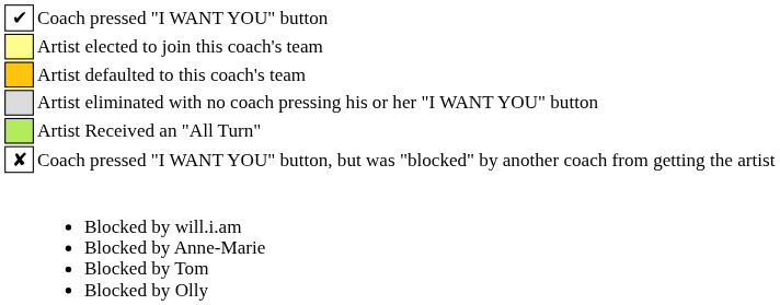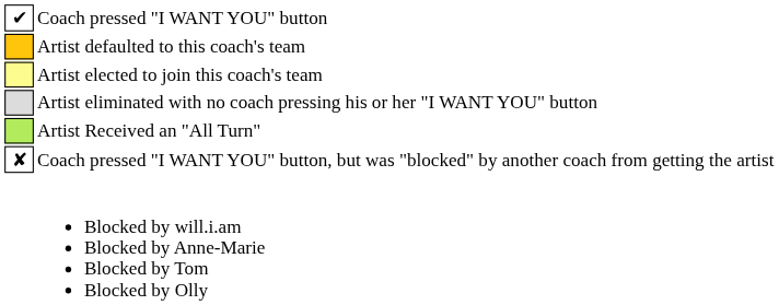 <table class="toccolours" style="font-size: 100%; white-space: nowrap">
 <tr>
 <td style="background:white; border:1px solid black"> ✔ </td>
 <td>Coach pressed "I WANT YOU" button</td>
 </tr>
 <tr>
+<td style="background:#FFC40C; border: 1px solid black">  </td>
+<td>Artist defaulted to this coach's team</td>
+</tr>
+<tr>
 <td style="background:#fdfc8f; border: 1px solid black">  </td>
 <td>Artist elected to join this coach's team</td>
-</tr>
-<tr>
-<td style="background:#FFC40C; border: 1px solid black">  </td>
-<td>Artist defaulted to this coach's team</td>
 </tr>
 <tr>
 <td style="background:#DCDCDC; border: 1px solid black">  </td>
 <td>Artist eliminated with no coach pressing his or her "I WANT YOU" button</td>
 </tr>
 <tr>
 <td style="background:#B2EC5D; border: 1px solid black">  </td>
 <td>Artist Received an "All Turn"</td>
 </tr>
 <tr>
 <td style="background:white; border:1px solid black"> ✘ </td>
 <td>Coach pressed "I WANT YOU" button, but was "blocked" by another coach from getting the artist</td>
 </tr>
 <tr>
 <td></td>
 <td><br><ul><li> Blocked by will.i.am</li><li> Blocked by Anne-Marie</li><li> Blocked by Tom</li><li> Blocked by Olly</li></ul></td>
 </tr>
 </table>
